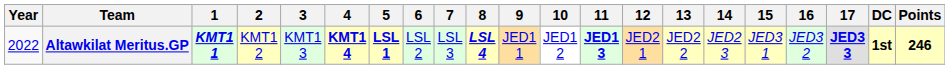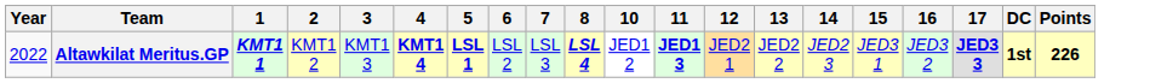 <table class="wikitable" style="text-align:center; font-size:85%">
 <tr>
 <th>Year</th>
 <th>Team</th>
 <th>1</th>
 <th>2</th>
 <th>3</th>
 <th>4</th>
 <th>5</th>
 <th>6</th>
 <th>7</th>
 <th>8</th>
-<th>9</th>
 <th>10</th>
 <th>11</th>
 <th>12</th>
 <th>13</th>
 <th>14</th>
 <th>15</th>
 <th>16</th>
 <th>17</th>
 <th>DC</th>
 <th>Points</th>
 </tr>
 <tr>
 <td><a href='#'>2022</a></td>
 <th nowrap><a href='#'>Altawkilat Meritus.GP</a></th>
 <td style="background:#dfffdf"><strong><em><a href='#'>KMT1<br>1</a></em></strong><br></td>
 <td style="background:#ffffbf"><a href='#'>KMT1<br>2</a><br></td>
 <td style="background:#dfffdf"><a href='#'>KMT1<br>3</a><br></td>
 <td style="background:#ffffbf"><strong><a href='#'>KMT1<br>4</a></strong><br></td>
 <td style="background:#ffffbf"><strong><a href='#'>LSL<br>1</a></strong><br></td>
 <td style="background:#dfffdf"><a href='#'>LSL<br>2</a><br></td>
 <td style="background:#dfffdf"><a href='#'>LSL<br>3</a><br></td>
 <td style="background:#ffffbf"><strong><em><a href='#'>LSL<br>4</a></em></strong><br></td>
-<td style="background:#ffdf9f"><a href='#'>JED1<br>1</a><br></td>
 <td style="background:#ffffff"><a href='#'>JED1<br>2</a><br></td>
 <td style="background:#dfffdf"><strong><a href='#'>JED1<br>3</a><br></strong></td>
 <td style="background:#ffdf9f"><a href='#'>JED2<br>1</a><br></td>
 <td style="background:#ffffbf"><a href='#'>JED2<br>2</a><br></td>
 <td style="background:#ffffbf"><em><a href='#'>JED2<br>3</a></em><br></td>
 <td style="background:#ffffbf"><em><a href='#'>JED3<br>1</a></em><br></td>
 <td style="background:#dfffdf"><em><a href='#'>JED3<br>2</a></em><br></td>
 <td style="background:#dfdfdf"><strong><a href='#'>JED3<br>3</a></strong><br></td>
 <th style="background:#ffffbf">1st</th>
-<th style="background:#ffffbf">246</th>
+<th style="background:#ffffbf">226</th>
 </tr>
 </table>
